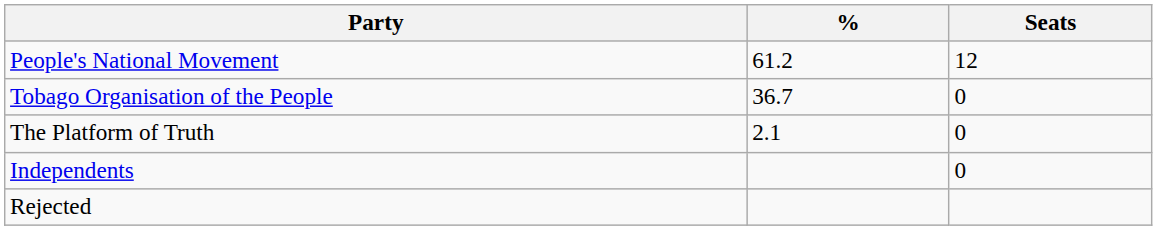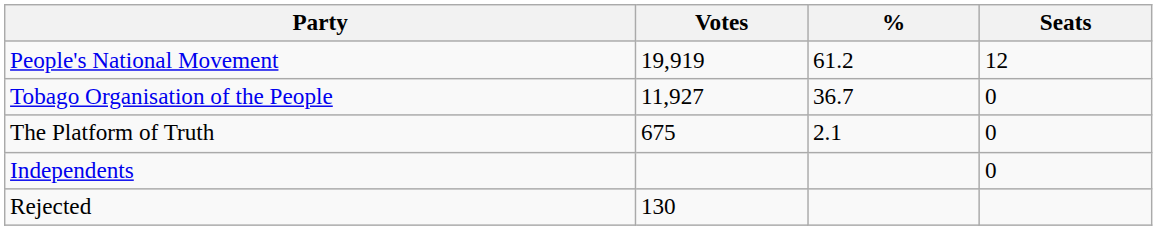 <table class="wikitable" border="1" width="50%">
 <tr>
 <th width="55%">Party</th>
+<th width="15%">Votes</th>
 <th width="15%">%</th>
 <th width="15%">Seats</th>
 </tr>
 <tr>
 <td><a href='#'>People's National Movement</a></td>
+<td>19,919</td>
 <td>61.2</td>
 <td>12</td>
 </tr>
 <tr>
 <td><a href='#'>Tobago Organisation of the People</a></td>
+<td>11,927</td>
 <td>36.7</td>
 <td>0</td>
 </tr>
 <tr>
 <td>The Platform of Truth</td>
+<td>675</td>
 <td>2.1</td>
 <td>0</td>
 </tr>
 <tr>
 <td><a href='#'>Independents</a></td>
 <td></td>
+<td></td>
 <td>0</td>
 </tr>
 <tr>
 <td>Rejected</td>
+<td>130</td>
 <td></td>
 <td></td>
 </tr>
 </table>
